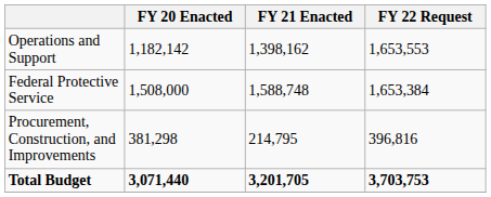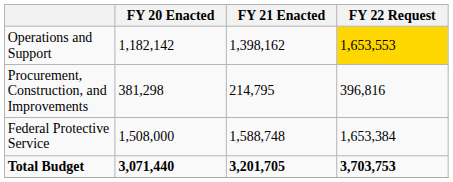 <table class="wikitable">
 <tr>
 <th scope="col" width="120"></th>
 <th scope="col" width="120">FY 20 Enacted </th>
 <th scope="col" width="120">FY 21 Enacted </th>
 <th scope="col" width="120">FY 22 Request</th>
 </tr>
 <tr>
 <td>Operations and Support</td>
 <td>1,182,142</td>
 <td>1,398,162</td>
-<td>1,653,553</td>
+<td style="background: gold;">1,653,553</td>
+</tr>
+<tr>
+<td>Procurement, Construction, and Improvements</td>
+<td>381,298</td>
+<td>214,795</td>
+<td>396,816</td>
 </tr>
 <tr>
 <td>Federal Protective Service</td>
 <td>1,508,000</td>
 <td>1,588,748</td>
 <td>1,653,384</td>
-</tr>
-<tr>
-<td>Procurement, Construction, and Improvements</td>
-<td>381,298</td>
-<td>214,795</td>
-<td>396,816</td>
 </tr>
 <tr>
 <td><strong>Total Budget</strong></td>
 <td><strong>3,071,440</strong></td>
 <td><strong>3,201,705</strong></td>
 <td><strong>3,703,753</strong></td>
 </tr>
 <tr>
 </tr>
 </table>
